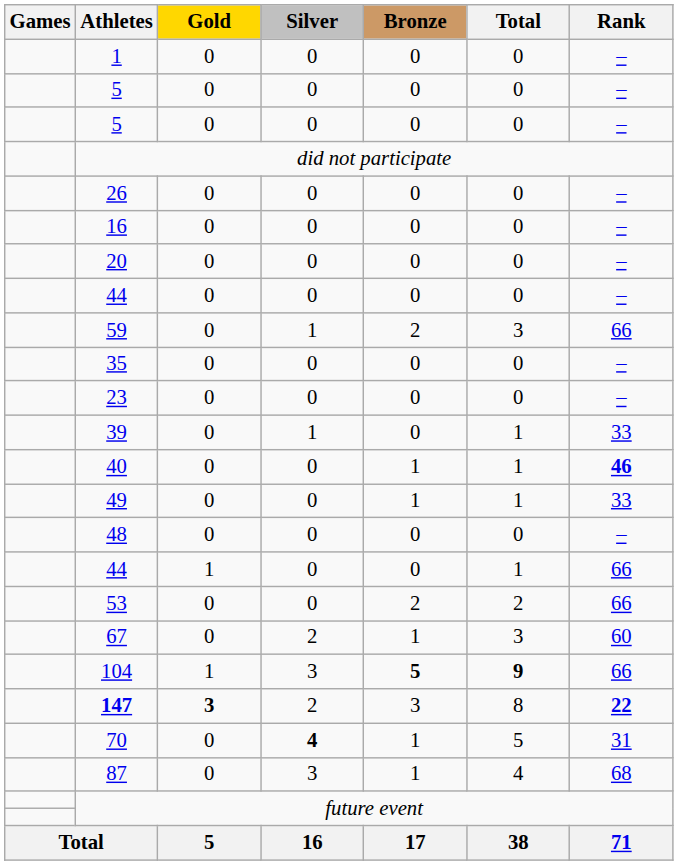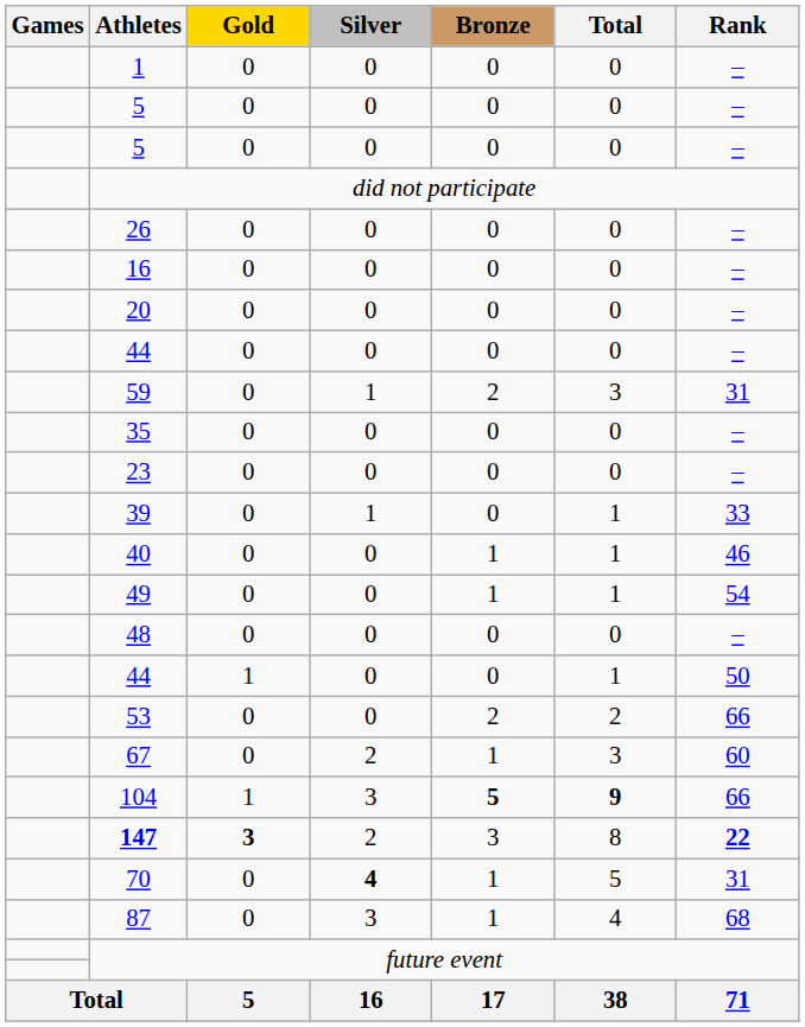 <table class="wikitable" style="text-align:center; font-size:90%;">
 <tr>
 <th>Games</th>
 <th>Athletes</th>
 <td style="background:gold; width:4.5em; font-weight:bold;">Gold</td>
 <td style="background:silver; width:4.5em; font-weight:bold;">Silver</td>
 <td style="background:#cc9966; width:4.5em; font-weight:bold;">Bronze</td>
 <th style="width:4.5em; font-weight:bold;">Total</th>
 <th style="width:4.5em; font-weight:bold;">Rank</th>
 </tr>
 <tr>
 <td align=left> </td>
 <td><a href='#'>1</a></td>
 <td>0</td>
 <td>0</td>
 <td>0</td>
 <td>0</td>
 <td><a href='#'>–</a></td>
 </tr>
 <tr>
 <td align=left> </td>
 <td><a href='#'>5</a></td>
 <td>0</td>
 <td>0</td>
 <td>0</td>
 <td>0</td>
 <td><a href='#'>–</a></td>
 </tr>
 <tr>
 <td align=left> </td>
 <td><a href='#'>5</a></td>
 <td>0</td>
 <td>0</td>
 <td>0</td>
 <td>0</td>
 <td><a href='#'>–</a></td>
 </tr>
 <tr>
 <td align=left> </td>
 <td colspan=6><em>did not participate</em></td>
 </tr>
 <tr>
 <td align=left> </td>
 <td><a href='#'>26</a></td>
 <td>0</td>
 <td>0</td>
 <td>0</td>
 <td>0</td>
 <td><a href='#'>–</a></td>
 </tr>
 <tr>
 <td align=left> </td>
 <td><a href='#'>16</a></td>
 <td>0</td>
 <td>0</td>
 <td>0</td>
 <td>0</td>
 <td><a href='#'>–</a></td>
 </tr>
 <tr>
 <td align=left> </td>
 <td><a href='#'>20</a></td>
 <td>0</td>
 <td>0</td>
 <td>0</td>
 <td>0</td>
 <td><a href='#'>–</a></td>
 </tr>
 <tr>
 <td align=left> </td>
 <td><a href='#'>44</a></td>
 <td>0</td>
 <td>0</td>
 <td>0</td>
 <td>0</td>
 <td><a href='#'>–</a></td>
 </tr>
 <tr>
 <td align=left> </td>
 <td><a href='#'>59</a></td>
 <td>0</td>
 <td>1</td>
 <td>2</td>
 <td>3</td>
-<td><a href='#'>66</a></td>
+<td><a href='#'>31</a></td>
 </tr>
 <tr>
 <td align=left> </td>
 <td><a href='#'>35</a></td>
 <td>0</td>
 <td>0</td>
 <td>0</td>
 <td>0</td>
 <td><a href='#'>–</a></td>
 </tr>
 <tr>
 <td align=left> </td>
 <td><a href='#'>23</a></td>
 <td>0</td>
 <td>0</td>
 <td>0</td>
 <td>0</td>
 <td><a href='#'>–</a></td>
 </tr>
 <tr>
 <td align=left> </td>
 <td><a href='#'>39</a></td>
 <td>0</td>
 <td>1</td>
 <td>0</td>
 <td>1</td>
 <td><a href='#'>33</a></td>
 </tr>
 <tr>
 <td align=left> </td>
 <td><a href='#'>40</a></td>
 <td>0</td>
 <td>0</td>
 <td>1</td>
 <td>1</td>
-<td><strong><a href='#'>46</a></strong></td>
+<td><a href='#'>46</a></td>
 </tr>
 <tr>
 <td align=left> </td>
 <td><a href='#'>49</a></td>
 <td>0</td>
 <td>0</td>
 <td>1</td>
 <td>1</td>
-<td><a href='#'>33</a></td>
+<td><a href='#'>54</a></td>
 </tr>
 <tr>
 <td align=left> </td>
 <td><a href='#'>48</a></td>
 <td>0</td>
 <td>0</td>
 <td>0</td>
 <td>0</td>
 <td><a href='#'>–</a></td>
 </tr>
 <tr>
 <td align=left> </td>
 <td><a href='#'>44</a></td>
 <td>1</td>
 <td>0</td>
 <td>0</td>
 <td>1</td>
-<td><a href='#'>66</a></td>
+<td><a href='#'>50</a></td>
 </tr>
 <tr>
 <td align=left> </td>
 <td><a href='#'>53</a></td>
 <td>0</td>
 <td>0</td>
 <td>2</td>
 <td>2</td>
 <td><a href='#'>66</a></td>
 </tr>
 <tr>
 <td align=left> </td>
 <td><a href='#'>67</a></td>
 <td>0</td>
 <td>2</td>
 <td>1</td>
 <td>3</td>
 <td><a href='#'>60</a></td>
 </tr>
 <tr>
 <td align=left> </td>
 <td><a href='#'>104</a></td>
 <td>1</td>
 <td>3</td>
 <td><strong>5</strong></td>
 <td><strong>9</strong></td>
 <td><a href='#'>66</a></td>
 </tr>
 <tr>
 <td align=left> </td>
 <td><strong><a href='#'>147</a></strong></td>
 <td><strong>3</strong></td>
 <td>2</td>
 <td>3</td>
 <td>8</td>
 <td><a href='#'><strong>22</strong></a></td>
 </tr>
 <tr>
 <td align=left> </td>
 <td><a href='#'>70</a></td>
 <td>0</td>
 <td><strong>4</strong></td>
 <td>1</td>
 <td>5</td>
 <td><a href='#'>31</a></td>
 </tr>
 <tr>
 <td align=left> </td>
 <td><a href='#'>87</a></td>
 <td>0</td>
 <td>3</td>
 <td>1</td>
 <td>4</td>
 <td><a href='#'>68</a></td>
 </tr>
 <tr>
 <td align=left> </td>
 <td colspan=6; rowspan=2><em>future event</em></td>
 </tr>
 <tr>
 <td align=left> </td>
 </tr>
 <tr>
 <th colspan=2>Total</th>
 <th>5</th>
 <th>16</th>
 <th>17</th>
 <th>38</th>
 <th><a href='#'>71</a></th>
 </tr>
 </table>
